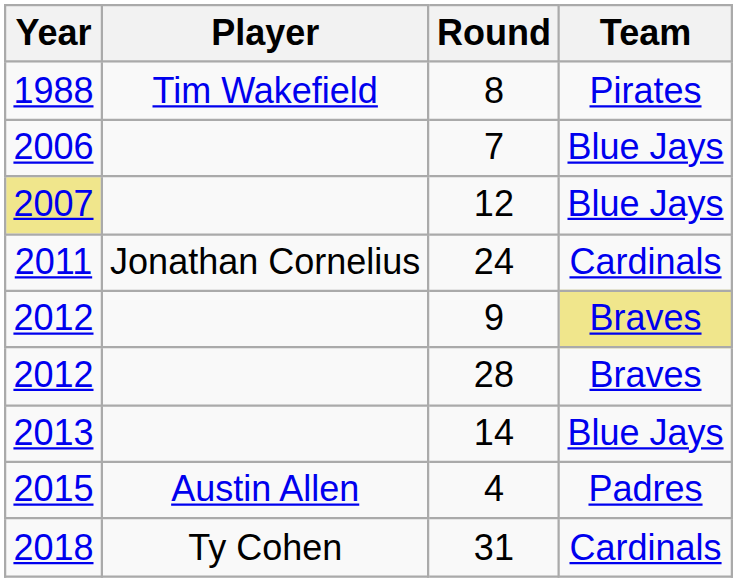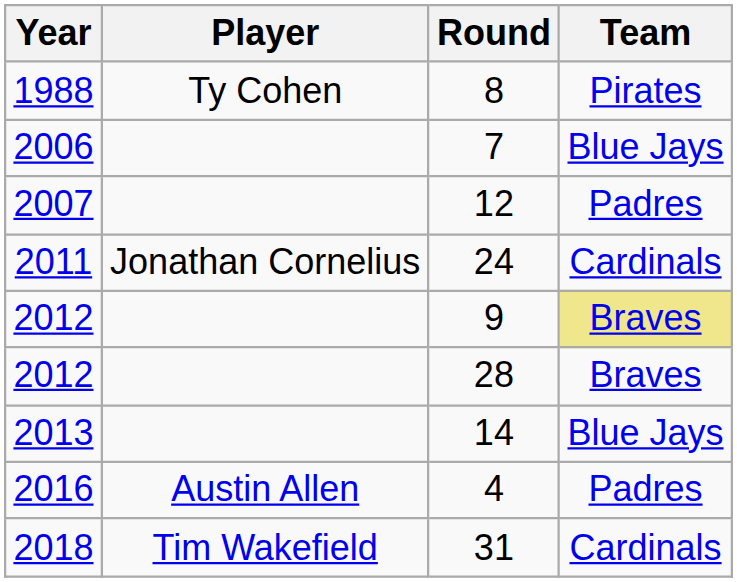 <table class="wikitable sortable">
 <tr>
 <th>Year</th>
 <th>Player</th>
 <th>Round</th>
 <th>Team</th>
 </tr>
 <tr valign="center">
 <td align="center"><a href='#'>1988</a></td>
-<td align="center"><a href='#'>Tim Wakefield</a></td>
+<td align="center">Ty Cohen</td>
 <td align="center">8</td>
 <td align="center"><a href='#'>Pirates</a></td>
 </tr>
 <tr valign="center">
 <td align="center"><a href='#'>2006</a></td>
 <td align="center"></td>
 <td align="center">7</td>
 <td align="center"><a href='#'>Blue Jays</a></td>
 </tr>
 <tr valign="center">
-<td align="center" style="background: khaki;"><a href='#'>2007</a></td>
+<td align="center"><a href='#'>2007</a></td>
 <td align="center"></td>
 <td align="center">12</td>
-<td align="center"><a href='#'>Blue Jays</a></td>
+<td align="center"><a href='#'>Padres</a></td>
 </tr>
 <tr valign="center">
 <td align="center"><a href='#'>2011</a></td>
 <td align="center">Jonathan Cornelius</td>
 <td align="center">24</td>
 <td align="center"><a href='#'>Cardinals</a></td>
 </tr>
 <tr valign="center">
 <td align="center"><a href='#'>2012</a></td>
 <td align="center"></td>
 <td align="center">9</td>
 <td align="center" style="background: khaki;"><a href='#'>Braves</a></td>
 </tr>
 <tr valign="center">
 <td align="center"><a href='#'>2012</a></td>
 <td align="center"></td>
 <td align="center">28</td>
 <td align="center"><a href='#'>Braves</a></td>
 </tr>
 <tr valign="center">
 <td align="center"><a href='#'>2013</a></td>
 <td align="center"></td>
 <td align="center">14</td>
 <td align="center"><a href='#'>Blue Jays</a></td>
 </tr>
 <tr valign="center">
-<td align="center"><a href='#'>2015</a></td>
+<td align="center"><a href='#'>2016</a></td>
 <td align="center"><a href='#'>Austin Allen</a></td>
 <td align="center">4</td>
 <td align="center"><a href='#'>Padres</a></td>
 </tr>
 <tr valign="center">
 <td align="center"><a href='#'>2018</a></td>
-<td align="center">Ty Cohen</td>
+<td align="center"><a href='#'>Tim Wakefield</a></td>
 <td align="center">31</td>
 <td align="center"><a href='#'>Cardinals</a></td>
 </tr>
 </table>
